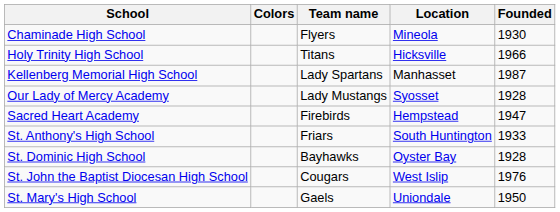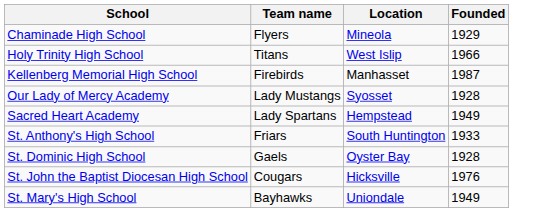 <table class="wikitable">
 <tr>
 <th>School</th>
-<th>Colors</th>
 <th>Team name</th>
 <th>Location</th>
 <th>Founded</th>
 </tr>
 <tr>
 <td><a href='#'>Chaminade High School</a></td>
-<td></td>
 <td>Flyers</td>
 <td><a href='#'>Mineola</a></td>
-<td>1930</td>
+<td>1929</td>
 </tr>
 <tr>
 <td><a href='#'>Holy Trinity High School</a></td>
-<td></td>
 <td>Titans</td>
-<td><a href='#'>Hicksville</a></td>
+<td><a href='#'>West Islip</a></td>
 <td>1966</td>
 </tr>
 <tr>
 <td><a href='#'>Kellenberg Memorial High School</a></td>
-<td></td>
-<td>Lady Spartans</td>
+<td>Firebirds</td>
 <td>Manhasset</td>
 <td>1987</td>
 </tr>
 <tr>
 <td><a href='#'>Our Lady of Mercy Academy</a></td>
-<td></td>
 <td>Lady Mustangs</td>
 <td><a href='#'>Syosset</a></td>
 <td>1928</td>
 </tr>
 <tr>
 <td><a href='#'>Sacred Heart Academy</a></td>
-<td></td>
-<td>Firebirds</td>
+<td>Lady Spartans</td>
 <td><a href='#'>Hempstead</a></td>
-<td>1947</td>
+<td>1949</td>
 </tr>
 <tr>
 <td><a href='#'>St. Anthony's High School</a></td>
-<td></td>
 <td>Friars</td>
 <td><a href='#'>South Huntington</a></td>
 <td>1933</td>
 </tr>
 <tr>
 <td><a href='#'>St. Dominic High School</a></td>
-<td></td>
-<td>Bayhawks</td>
+<td>Gaels</td>
 <td><a href='#'>Oyster Bay</a></td>
 <td>1928</td>
 </tr>
 <tr>
 <td><a href='#'>St. John the Baptist Diocesan High School</a></td>
-<td></td>
 <td>Cougars</td>
-<td><a href='#'>West Islip</a></td>
+<td><a href='#'>Hicksville</a></td>
 <td>1976</td>
 </tr>
 <tr>
 <td><a href='#'>St. Mary's High School</a></td>
-<td></td>
-<td>Gaels</td>
+<td>Bayhawks</td>
 <td><a href='#'>Uniondale</a></td>
-<td>1950</td>
+<td>1949</td>
 </tr>
 </table>
